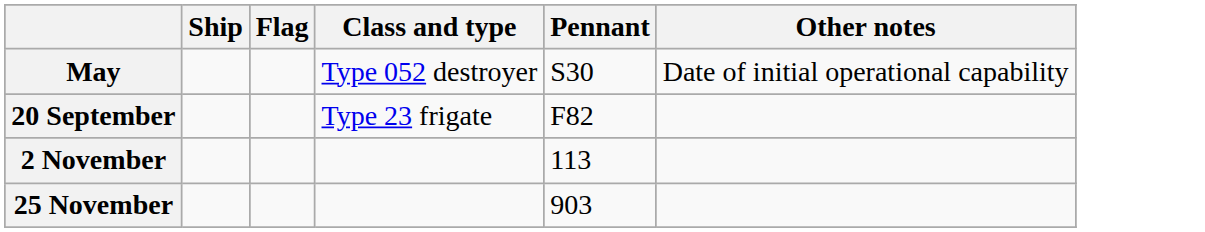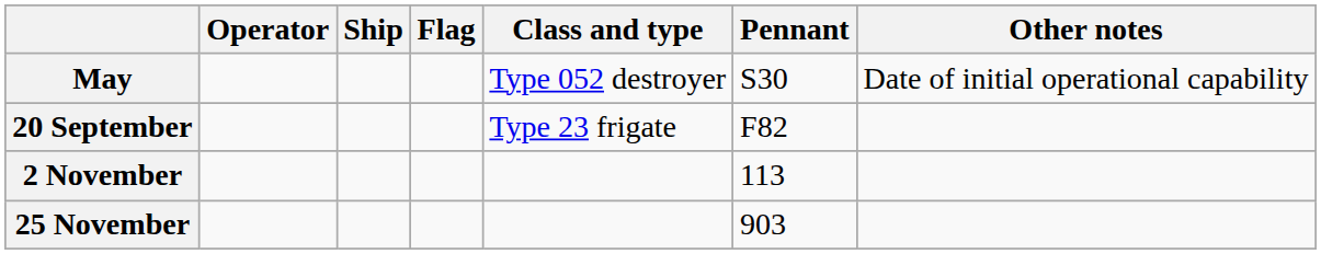 <table class="wikitable">
 <tr>
 <th></th>
+<th>Operator</th>
 <th>Ship</th>
 <th>Flag</th>
 <th>Class and type</th>
 <th>Pennant</th>
 <th>Other notes</th>
 </tr>
 <tr ---->
 <th>May</th>
+<td></td>
 <td><strong></strong></td>
 <td></td>
 <td><a href='#'>Type 052</a> destroyer</td>
 <td>S30</td>
 <td>Date of initial operational capability</td>
 </tr>
 <tr ---->
 <th>20 September</th>
+<td></td>
 <td><strong></strong></td>
 <td></td>
 <td><a href='#'>Type 23</a> frigate</td>
 <td>F82</td>
 <td></td>
 </tr>
 <tr ---->
 <th>2 November</th>
+<td></td>
 <td><strong></strong></td>
 <td></td>
 <td></td>
 <td>113</td>
 <td></td>
 </tr>
 <tr ---->
 <th>25 November</th>
+<td></td>
 <td><strong></strong></td>
 <td></td>
 <td></td>
 <td>903</td>
 <td></td>
 </tr>
 </table>
